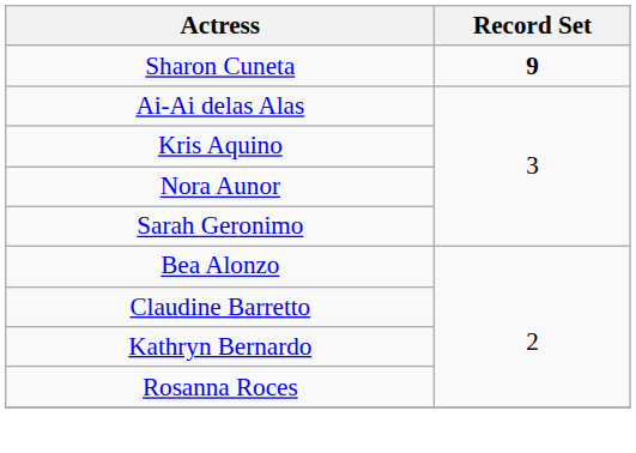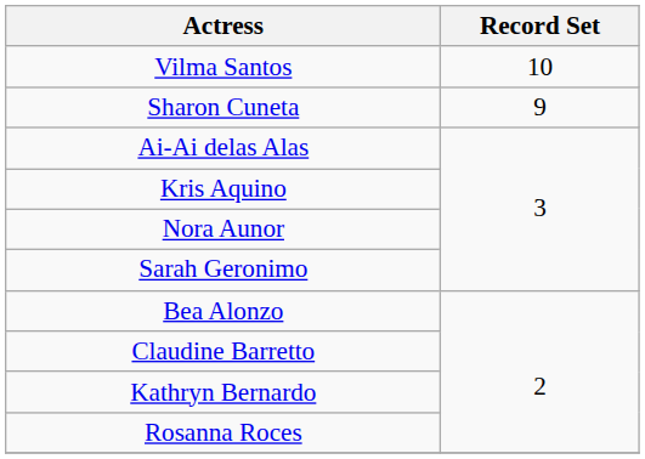 <table class="wikitable"  style="width:25%; text-align:center;">
 <tr>
 <th width=15%>Actress</th>
 <th width=5%>Record Set</th>
 </tr>
 <tr>
+<td><a href='#'>Vilma Santos</a></td>
+<td>10</td>
+</tr>
+<tr>
 <td><a href='#'>Sharon Cuneta</a></td>
-<td><strong>9</strong></td>
+<td>9</td>
 </tr>
 <tr>
 <td><a href='#'>Ai-Ai delas Alas</a></td>
 <td rowspan="4">3</td>
 </tr>
 <tr>
 <td><a href='#'>Kris Aquino</a></td>
 </tr>
 <tr>
 <td><a href='#'>Nora Aunor </a></td>
 </tr>
 <tr>
 <td><a href='#'>Sarah Geronimo</a></td>
 </tr>
 <tr>
 <td><a href='#'>Bea Alonzo</a></td>
 <td rowspan=4><br>2</td>
 </tr>
 <tr>
 <td><a href='#'>Claudine Barretto</a></td>
 </tr>
 <tr>
 <td><a href='#'>Kathryn Bernardo</a></td>
 </tr>
 <tr>
 <td><a href='#'>Rosanna Roces</a></td>
 </tr>
 <tr>
 </tr>
 </table>
